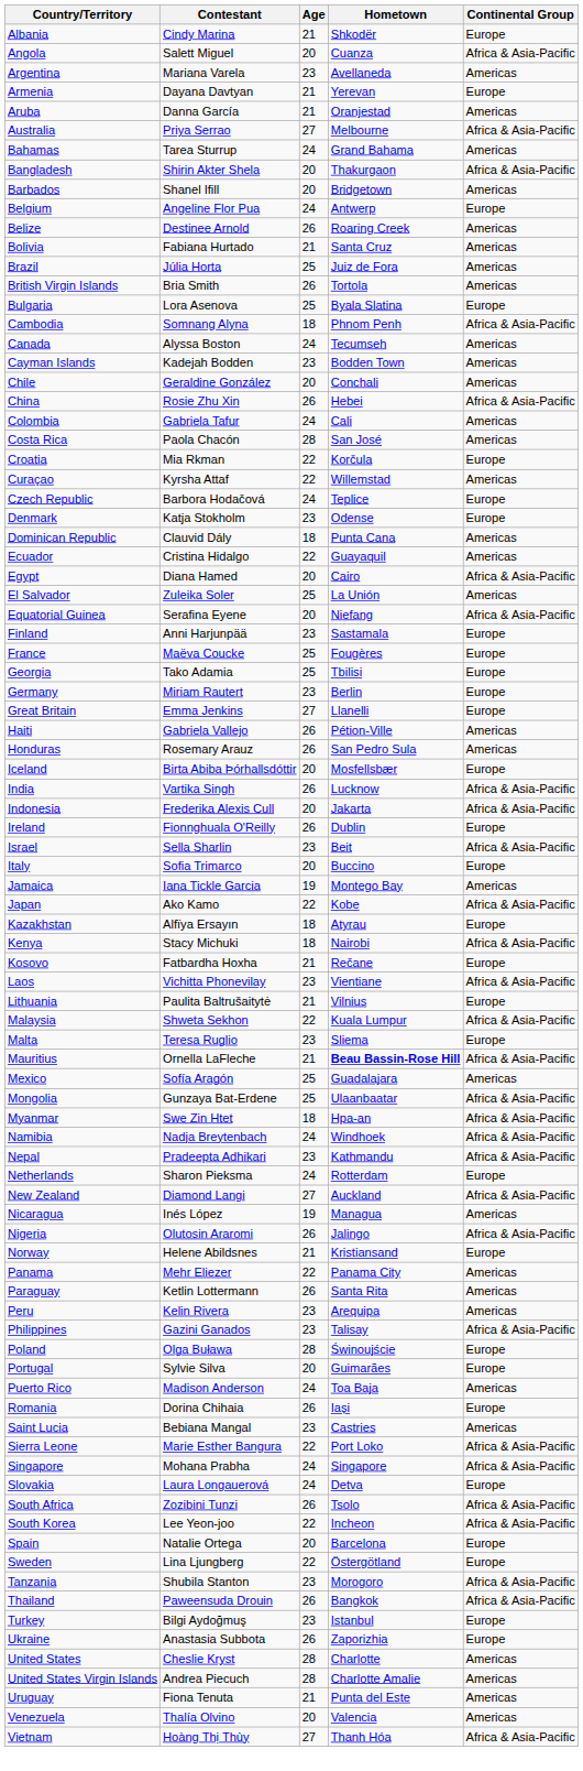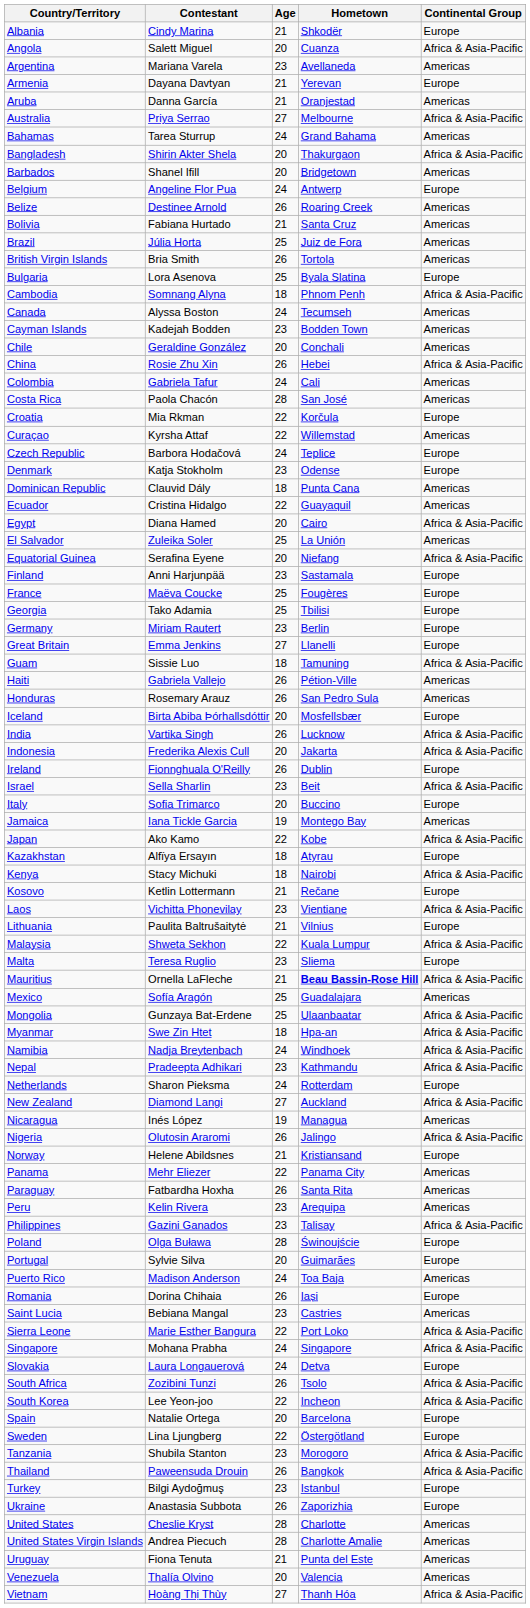 <table class="wikitable sortable" style="font-size: 95%;">
 <tr>
 <th>Country/Territory</th>
 <th>Contestant</th>
 <th>Age</th>
 <th>Hometown</th>
 <th>Continental Group</th>
 </tr>
 <tr>
 <td> <a href='#'>Albania</a></td>
 <td><a href='#'>Cindy Marina</a></td>
 <td>21</td>
 <td><a href='#'>Shkodër</a></td>
 <td>Europe</td>
 </tr>
 <tr>
 <td> <a href='#'>Angola</a></td>
 <td>Salett Miguel</td>
 <td>20</td>
 <td><a href='#'>Cuanza</a></td>
 <td>Africa & Asia-Pacific</td>
 </tr>
 <tr>
 <td> <a href='#'>Argentina</a></td>
 <td>Mariana Varela</td>
 <td>23</td>
 <td><a href='#'>Avellaneda</a></td>
 <td>Americas</td>
 </tr>
 <tr>
 <td> <a href='#'>Armenia</a></td>
 <td>Dayana Davtyan</td>
 <td>21</td>
 <td><a href='#'>Yerevan</a></td>
 <td>Europe</td>
 </tr>
 <tr>
 <td> <a href='#'>Aruba</a></td>
 <td>Danna García</td>
 <td>21</td>
 <td><a href='#'>Oranjestad</a></td>
 <td>Americas</td>
 </tr>
 <tr>
 <td> <a href='#'>Australia</a></td>
 <td><a href='#'>Priya Serrao</a></td>
 <td>27</td>
 <td><a href='#'>Melbourne</a></td>
 <td>Africa & Asia-Pacific</td>
 </tr>
 <tr>
 <td> <a href='#'>Bahamas</a></td>
 <td>Tarea Sturrup</td>
 <td>24</td>
 <td><a href='#'>Grand Bahama</a></td>
 <td>Americas</td>
 </tr>
 <tr>
 <td> <a href='#'>Bangladesh</a></td>
 <td><a href='#'>Shirin Akter Shela</a></td>
 <td>20</td>
 <td><a href='#'>Thakurgaon</a></td>
 <td>Africa & Asia-Pacific</td>
 </tr>
 <tr>
 <td> <a href='#'>Barbados</a></td>
 <td>Shanel Ifill</td>
 <td>20</td>
 <td><a href='#'>Bridgetown</a></td>
 <td>Americas</td>
 </tr>
 <tr>
 <td> <a href='#'>Belgium</a></td>
 <td><a href='#'>Angeline Flor Pua</a></td>
 <td>24</td>
 <td><a href='#'>Antwerp</a></td>
 <td>Europe</td>
 </tr>
 <tr>
 <td> <a href='#'>Belize</a></td>
 <td><a href='#'>Destinee Arnold</a></td>
 <td>26</td>
 <td><a href='#'>Roaring Creek</a></td>
 <td>Americas</td>
 </tr>
 <tr>
 <td> <a href='#'>Bolivia</a></td>
 <td>Fabiana Hurtado</td>
 <td>21</td>
 <td><a href='#'>Santa Cruz</a></td>
 <td>Americas</td>
 </tr>
 <tr>
 <td> <a href='#'>Brazil</a></td>
 <td><a href='#'>Júlia Horta</a></td>
 <td>25</td>
 <td><a href='#'>Juiz de Fora</a></td>
 <td>Americas</td>
 </tr>
 <tr>
 <td> <a href='#'>British Virgin Islands</a></td>
 <td>Bria Smith</td>
 <td>26</td>
 <td><a href='#'>Tortola</a></td>
 <td>Americas</td>
 </tr>
 <tr>
 <td> <a href='#'>Bulgaria</a></td>
 <td>Lora Asenova</td>
 <td>25</td>
 <td><a href='#'>Byala Slatina</a></td>
 <td>Europe</td>
 </tr>
 <tr>
 <td> <a href='#'>Cambodia</a></td>
 <td><a href='#'>Somnang Alyna</a></td>
 <td>18</td>
 <td><a href='#'>Phnom Penh</a></td>
 <td>Africa & Asia-Pacific</td>
 </tr>
 <tr>
 <td> <a href='#'>Canada</a></td>
 <td>Alyssa Boston</td>
 <td>24</td>
 <td><a href='#'>Tecumseh</a></td>
 <td>Americas</td>
 </tr>
 <tr>
 <td> <a href='#'>Cayman Islands</a></td>
 <td>Kadejah Bodden</td>
 <td>23</td>
 <td><a href='#'>Bodden Town</a></td>
 <td>Americas</td>
 </tr>
 <tr>
 <td> <a href='#'>Chile</a></td>
 <td><a href='#'>Geraldine González</a></td>
 <td>20</td>
 <td><a href='#'>Conchali</a></td>
 <td>Americas</td>
 </tr>
 <tr>
 <td> <a href='#'>China</a></td>
 <td><a href='#'>Rosie Zhu Xin</a></td>
 <td>26</td>
 <td><a href='#'>Hebei</a></td>
 <td>Africa & Asia-Pacific</td>
 </tr>
 <tr>
 <td> <a href='#'>Colombia</a></td>
 <td><a href='#'>Gabriela Tafur</a></td>
 <td>24</td>
 <td><a href='#'>Cali</a></td>
 <td>Americas</td>
 </tr>
 <tr>
 <td> <a href='#'>Costa Rica</a></td>
 <td>Paola Chacón</td>
 <td>28</td>
 <td><a href='#'>San José</a></td>
 <td>Americas</td>
 </tr>
 <tr>
 <td> <a href='#'>Croatia</a></td>
 <td>Mia Rkman</td>
 <td>22</td>
 <td><a href='#'>Korčula</a></td>
 <td>Europe</td>
 </tr>
 <tr>
 <td> <a href='#'>Curaçao</a></td>
 <td>Kyrsha Attaf</td>
 <td>22</td>
 <td><a href='#'>Willemstad</a></td>
 <td>Americas</td>
 </tr>
 <tr>
 <td> <a href='#'>Czech Republic</a></td>
 <td>Barbora Hodačová</td>
 <td>24</td>
 <td><a href='#'>Teplice</a></td>
 <td>Europe</td>
 </tr>
 <tr>
 <td> <a href='#'>Denmark</a></td>
 <td>Katja Stokholm</td>
 <td>23</td>
 <td><a href='#'>Odense</a></td>
 <td>Europe</td>
 </tr>
 <tr>
 <td> <a href='#'>Dominican Republic</a></td>
 <td>Clauvid Dály</td>
 <td>18</td>
 <td><a href='#'>Punta Cana</a></td>
 <td>Americas</td>
 </tr>
 <tr>
 <td> <a href='#'>Ecuador</a></td>
 <td>Cristina Hidalgo</td>
 <td>22</td>
 <td><a href='#'>Guayaquil</a></td>
 <td>Americas</td>
 </tr>
 <tr>
 <td> <a href='#'>Egypt</a></td>
 <td>Diana Hamed</td>
 <td>20</td>
 <td><a href='#'>Cairo</a></td>
 <td>Africa & Asia-Pacific</td>
 </tr>
 <tr>
 <td> <a href='#'>El Salvador</a></td>
 <td><a href='#'>Zuleika Soler</a></td>
 <td>25</td>
 <td><a href='#'>La Unión</a></td>
 <td>Americas</td>
 </tr>
 <tr>
 <td> <a href='#'>Equatorial Guinea</a></td>
 <td>Serafina Eyene</td>
 <td>20</td>
 <td><a href='#'>Niefang</a></td>
 <td>Africa & Asia-Pacific</td>
 </tr>
 <tr>
 <td> <a href='#'>Finland</a></td>
 <td>Anni Harjunpää</td>
 <td>23</td>
 <td><a href='#'>Sastamala</a></td>
 <td>Europe</td>
 </tr>
 <tr>
 <td> <a href='#'>France</a></td>
 <td><a href='#'>Maëva Coucke</a></td>
 <td>25</td>
 <td><a href='#'>Fougères</a></td>
 <td>Europe</td>
 </tr>
 <tr>
 <td> <a href='#'>Georgia</a></td>
 <td>Tako Adamia</td>
 <td>25</td>
 <td><a href='#'>Tbilisi</a></td>
 <td>Europe</td>
 </tr>
 <tr>
 <td> <a href='#'>Germany</a></td>
 <td><a href='#'>Miriam Rautert</a></td>
 <td>23</td>
 <td><a href='#'>Berlin</a></td>
 <td>Europe</td>
 </tr>
 <tr>
 <td> <a href='#'>Great Britain</a></td>
 <td><a href='#'>Emma Jenkins</a></td>
 <td>27</td>
 <td><a href='#'>Llanelli</a></td>
 <td>Europe</td>
 </tr>
 <tr>
+<td> <a href='#'>Guam</a></td>
+<td>Sissie Luo</td>
+<td>18</td>
+<td><a href='#'>Tamuning</a></td>
+<td>Africa & Asia-Pacific</td>
+</tr>
+<tr>
 <td> <a href='#'>Haiti</a></td>
 <td><a href='#'>Gabriela Vallejo</a></td>
 <td>26</td>
 <td><a href='#'>Pétion-Ville</a></td>
 <td>Americas</td>
 </tr>
 <tr>
 <td> <a href='#'>Honduras</a></td>
 <td>Rosemary Arauz</td>
 <td>26</td>
 <td><a href='#'>San Pedro Sula</a></td>
 <td>Americas</td>
 </tr>
 <tr>
 <td> <a href='#'>Iceland</a></td>
 <td><a href='#'>Birta Abiba Þórhallsdóttir</a></td>
 <td>20</td>
 <td><a href='#'>Mosfellsbær</a></td>
 <td>Europe</td>
 </tr>
 <tr>
 <td> <a href='#'>India</a></td>
 <td><a href='#'>Vartika Singh</a></td>
 <td>26</td>
 <td><a href='#'>Lucknow</a></td>
 <td>Africa & Asia-Pacific</td>
 </tr>
 <tr>
 <td> <a href='#'>Indonesia</a></td>
 <td><a href='#'>Frederika Alexis Cull</a></td>
 <td>20</td>
 <td><a href='#'>Jakarta</a></td>
 <td>Africa & Asia-Pacific</td>
 </tr>
 <tr>
 <td> <a href='#'>Ireland</a></td>
 <td><a href='#'>Fionnghuala O'Reilly</a></td>
 <td>26</td>
 <td><a href='#'>Dublin</a></td>
 <td>Europe</td>
 </tr>
 <tr>
 <td> <a href='#'>Israel</a></td>
 <td><a href='#'>Sella Sharlin</a></td>
 <td>23</td>
 <td><a href='#'>Beit</a></td>
 <td>Africa & Asia-Pacific</td>
 </tr>
 <tr>
 <td> <a href='#'>Italy</a></td>
 <td><a href='#'>Sofia Trimarco</a></td>
 <td>20</td>
 <td><a href='#'>Buccino</a></td>
 <td>Europe</td>
 </tr>
 <tr>
 <td> <a href='#'>Jamaica</a></td>
 <td><a href='#'>Iana Tickle Garcia</a></td>
 <td>19</td>
 <td><a href='#'>Montego Bay</a></td>
 <td>Americas</td>
 </tr>
 <tr>
 <td> <a href='#'>Japan</a></td>
 <td>Ako Kamo</td>
 <td>22</td>
 <td><a href='#'>Kobe</a></td>
 <td>Africa & Asia-Pacific</td>
 </tr>
 <tr>
 <td> <a href='#'>Kazakhstan</a></td>
 <td>Alfïya Ersayın</td>
 <td>18</td>
 <td><a href='#'>Atyrau</a></td>
 <td>Europe</td>
 </tr>
 <tr>
 <td> <a href='#'>Kenya</a></td>
 <td>Stacy Michuki</td>
 <td>18</td>
 <td><a href='#'>Nairobi</a></td>
 <td>Africa & Asia-Pacific</td>
 </tr>
 <tr>
 <td> <a href='#'>Kosovo</a></td>
-<td>Fatbardha Hoxha</td>
+<td>Ketlin Lottermann</td>
 <td>21</td>
 <td><a href='#'>Rečane</a></td>
 <td>Europe</td>
 </tr>
 <tr>
 <td> <a href='#'>Laos</a></td>
 <td><a href='#'>Vichitta Phonevilay</a></td>
 <td>23</td>
 <td><a href='#'>Vientiane</a></td>
 <td>Africa & Asia-Pacific</td>
 </tr>
 <tr>
 <td> <a href='#'>Lithuania</a></td>
 <td>Paulita Baltrušaitytė</td>
 <td>21</td>
 <td><a href='#'>Vilnius</a></td>
 <td>Europe</td>
 </tr>
 <tr>
 <td> <a href='#'>Malaysia</a></td>
 <td><a href='#'>Shweta Sekhon</a></td>
 <td>22</td>
 <td><a href='#'>Kuala Lumpur</a></td>
 <td>Africa & Asia-Pacific</td>
 </tr>
 <tr>
 <td> <a href='#'>Malta</a></td>
 <td><a href='#'>Teresa Ruglio</a></td>
 <td>23</td>
 <td><a href='#'>Sliema</a></td>
 <td>Europe</td>
 </tr>
 <tr>
 <td> <a href='#'>Mauritius</a></td>
 <td>Ornella LaFleche</td>
 <td>21</td>
 <td><strong><a href='#'>Beau Bassin-Rose Hill</a></strong></td>
 <td>Africa & Asia-Pacific</td>
 </tr>
 <tr>
 <td> <a href='#'>Mexico</a></td>
 <td><a href='#'>Sofía Aragón</a></td>
 <td>25</td>
 <td><a href='#'>Guadalajara</a></td>
 <td>Americas</td>
 </tr>
 <tr>
 <td> <a href='#'>Mongolia</a></td>
 <td>Gunzaya Bat-Erdene</td>
 <td>25</td>
 <td><a href='#'>Ulaanbaatar</a></td>
 <td>Africa & Asia-Pacific</td>
 </tr>
 <tr>
 <td> <a href='#'>Myanmar</a></td>
 <td><a href='#'>Swe Zin Htet</a></td>
 <td>18</td>
 <td><a href='#'>Hpa-an</a></td>
 <td>Africa & Asia-Pacific</td>
 </tr>
 <tr>
 <td> <a href='#'>Namibia</a></td>
 <td><a href='#'>Nadja Breytenbach</a></td>
 <td>24</td>
 <td><a href='#'>Windhoek</a></td>
 <td>Africa & Asia-Pacific</td>
 </tr>
 <tr>
 <td> <a href='#'>Nepal</a></td>
 <td><a href='#'>Pradeepta Adhikari</a></td>
 <td>23</td>
 <td><a href='#'>Kathmandu</a></td>
 <td>Africa & Asia-Pacific</td>
 </tr>
 <tr>
 <td> <a href='#'>Netherlands</a></td>
 <td>Sharon Pieksma</td>
 <td>24</td>
 <td><a href='#'>Rotterdam</a></td>
 <td>Europe</td>
 </tr>
 <tr>
 <td> <a href='#'>New Zealand</a></td>
 <td><a href='#'>Diamond Langi</a></td>
 <td>27</td>
 <td><a href='#'>Auckland</a></td>
 <td>Africa & Asia-Pacific</td>
 </tr>
 <tr>
 <td> <a href='#'>Nicaragua</a></td>
 <td>Inés López</td>
 <td>19</td>
 <td><a href='#'>Managua</a></td>
 <td>Americas</td>
 </tr>
 <tr>
 <td> <a href='#'>Nigeria</a></td>
 <td><a href='#'>Olutosin Araromi</a></td>
 <td>26</td>
 <td><a href='#'>Jalingo</a></td>
 <td>Africa & Asia-Pacific</td>
 </tr>
 <tr>
 <td> <a href='#'>Norway</a></td>
 <td>Helene Abildsnes</td>
 <td>21</td>
 <td><a href='#'>Kristiansand</a></td>
 <td>Europe</td>
 </tr>
 <tr>
 <td> <a href='#'>Panama</a></td>
 <td><a href='#'>Mehr Eliezer</a></td>
 <td>22</td>
 <td><a href='#'>Panama City</a></td>
 <td>Americas</td>
 </tr>
 <tr>
 <td> <a href='#'>Paraguay</a></td>
-<td>Ketlin Lottermann</td>
+<td>Fatbardha Hoxha</td>
 <td>26</td>
 <td><a href='#'>Santa Rita</a></td>
 <td>Americas</td>
 </tr>
 <tr>
 <td> <a href='#'>Peru</a></td>
 <td><a href='#'>Kelin Rivera</a></td>
 <td>23</td>
 <td><a href='#'>Arequipa</a></td>
 <td>Americas</td>
 </tr>
 <tr>
 <td> <a href='#'>Philippines</a></td>
 <td><a href='#'>Gazini Ganados</a></td>
 <td>23</td>
 <td><a href='#'>Talisay</a></td>
 <td>Africa & Asia-Pacific</td>
 </tr>
 <tr>
 <td> <a href='#'>Poland</a></td>
 <td><a href='#'>Olga Buława</a></td>
 <td>28</td>
 <td><a href='#'>Świnoujście</a></td>
 <td>Europe</td>
 </tr>
 <tr>
 <td> <a href='#'>Portugal</a></td>
 <td>Sylvie Silva</td>
 <td>20</td>
 <td><a href='#'>Guimarães</a></td>
 <td>Europe</td>
 </tr>
 <tr>
 <td> <a href='#'>Puerto Rico</a></td>
 <td><a href='#'>Madison Anderson</a></td>
 <td>24</td>
 <td><a href='#'>Toa Baja</a></td>
 <td>Americas</td>
 </tr>
 <tr>
 <td> <a href='#'>Romania</a></td>
 <td>Dorina Chihaia</td>
 <td>26</td>
 <td><a href='#'>Iași</a></td>
 <td>Europe</td>
 </tr>
 <tr>
 <td> <a href='#'>Saint Lucia</a></td>
 <td>Bebiana Mangal</td>
 <td>23</td>
 <td><a href='#'>Castries</a></td>
 <td>Americas</td>
 </tr>
 <tr>
 <td> <a href='#'>Sierra Leone</a></td>
 <td><a href='#'>Marie Esther Bangura</a></td>
 <td>22</td>
 <td><a href='#'>Port Loko</a></td>
 <td>Africa & Asia-Pacific</td>
 </tr>
 <tr>
 <td> <a href='#'>Singapore</a></td>
 <td>Mohana Prabha</td>
 <td>24</td>
 <td><a href='#'>Singapore</a></td>
 <td>Africa & Asia-Pacific</td>
 </tr>
 <tr>
 <td> <a href='#'>Slovakia</a></td>
 <td><a href='#'>Laura Longauerová</a></td>
 <td>24</td>
 <td><a href='#'>Detva</a></td>
 <td>Europe</td>
 </tr>
 <tr>
 <td> <a href='#'>South Africa</a></td>
 <td><a href='#'>Zozibini Tunzi</a></td>
 <td>26</td>
 <td><a href='#'>Tsolo</a></td>
 <td>Africa & Asia-Pacific</td>
 </tr>
 <tr>
 <td> <a href='#'>South Korea</a></td>
 <td>Lee Yeon-joo</td>
 <td>22</td>
 <td><a href='#'>Incheon</a></td>
 <td>Africa & Asia-Pacific</td>
 </tr>
 <tr>
 <td> <a href='#'>Spain</a></td>
 <td>Natalie Ortega</td>
 <td>20</td>
 <td><a href='#'>Barcelona</a></td>
 <td>Europe</td>
 </tr>
 <tr>
 <td> <a href='#'>Sweden</a></td>
 <td>Lina Ljungberg</td>
 <td>22</td>
 <td><a href='#'>Östergötland</a></td>
 <td>Europe</td>
 </tr>
 <tr>
 <td> <a href='#'>Tanzania</a></td>
 <td>Shubila Stanton</td>
 <td>23</td>
 <td><a href='#'>Morogoro</a></td>
 <td>Africa & Asia-Pacific</td>
 </tr>
 <tr>
 <td> <a href='#'>Thailand</a></td>
 <td><a href='#'>Paweensuda Drouin</a></td>
 <td>26</td>
 <td><a href='#'>Bangkok</a></td>
 <td>Africa & Asia-Pacific</td>
 </tr>
 <tr>
 <td> <a href='#'>Turkey</a></td>
 <td>Bilgi Aydoğmuş</td>
 <td>23</td>
 <td><a href='#'>Istanbul</a></td>
 <td>Europe</td>
 </tr>
 <tr>
 <td> <a href='#'>Ukraine</a></td>
 <td>Anastasia Subbota</td>
 <td>26</td>
 <td><a href='#'>Zaporizhia</a></td>
 <td>Europe</td>
 </tr>
 <tr>
 <td> <a href='#'>United States</a></td>
 <td><a href='#'>Cheslie Kryst</a></td>
 <td>28</td>
 <td><a href='#'>Charlotte</a></td>
 <td>Americas</td>
 </tr>
 <tr>
 <td> <a href='#'>United States Virgin Islands</a></td>
 <td>Andrea Piecuch</td>
 <td>28</td>
 <td><a href='#'>Charlotte Amalie</a></td>
 <td>Americas</td>
 </tr>
 <tr>
 <td> <a href='#'>Uruguay</a></td>
 <td>Fiona Tenuta</td>
 <td>21</td>
 <td><a href='#'>Punta del Este</a></td>
 <td>Americas</td>
 </tr>
 <tr>
 <td> <a href='#'>Venezuela</a></td>
 <td><a href='#'>Thalía Olvino</a></td>
 <td>20</td>
 <td><a href='#'>Valencia</a></td>
 <td>Americas</td>
 </tr>
 <tr>
 <td> <a href='#'>Vietnam</a></td>
 <td><a href='#'>Hoàng Thị Thùy</a></td>
 <td>27</td>
 <td><a href='#'>Thanh Hóa</a></td>
 <td>Africa & Asia-Pacific</td>
 </tr>
 </table>
